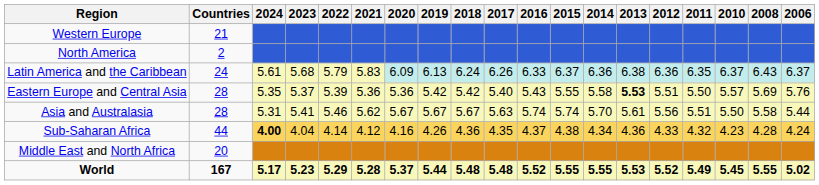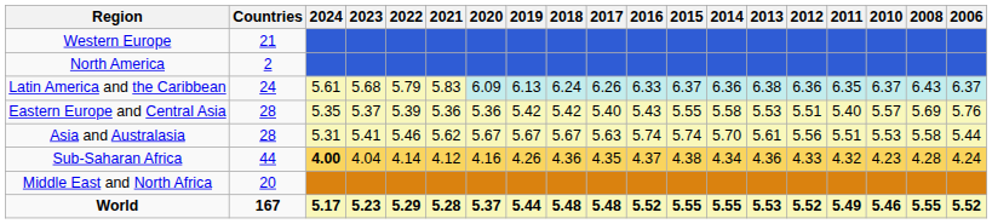 <table class="wikitable sortable static-row-numbers sticky-header sort-under col1left" style="text-align:center;">
 <tr class="static-row-header" style="text-align:center;vertical-align:bottom;">
 <th>Region</th>
 <th>Countries</th>
 <th>2024</th>
 <th>2023</th>
 <th>2022</th>
 <th>2021</th>
 <th>2020</th>
 <th>2019</th>
 <th>2018</th>
 <th>2017</th>
 <th>2016</th>
 <th>2015</th>
 <th>2014</th>
 <th>2013</th>
 <th>2012</th>
 <th>2011</th>
 <th>2010</th>
 <th>2008</th>
 <th>2006</th>
 </tr>
 <tr>
 <td><a href='#'>Western Europe</a></td>
 <td><a href='#'>21</a></td>
 <td bgcolor="#2f5cd5"></td>
 <td bgcolor="#2f5cd5"></td>
 <td bgcolor="#2f5cd5"></td>
 <td bgcolor="#2f5cd5"></td>
 <td bgcolor="#2f5cd5"></td>
 <td bgcolor="#2f5cd5"></td>
 <td bgcolor="#2f5cd5"></td>
 <td bgcolor="#2f5cd5"></td>
 <td bgcolor="#2f5cd5"></td>
 <td bgcolor="#2f5cd5"></td>
 <td bgcolor="#2f5cd5"></td>
 <td bgcolor="#2f5cd5"></td>
 <td bgcolor="#2f5cd5"></td>
 <td bgcolor="#2f5cd5"></td>
 <td bgcolor="#2f5cd5"></td>
 <td bgcolor="#2f5cd5"></td>
 <td bgcolor="#2f5cd5"></td>
 </tr>
 <tr>
 <td><a href='#'>North America</a></td>
 <td style="color:black"><a href='#'>2</a></td>
 <td bgcolor="#2f5cd5"></td>
 <td bgcolor="#2f5cd5"></td>
 <td bgcolor="#2f5cd5"></td>
 <td bgcolor="#2f5cd5"></td>
 <td bgcolor="#2f5cd5"></td>
 <td bgcolor="#2f5cd5"></td>
 <td bgcolor="#2f5cd5"></td>
 <td bgcolor="#2f5cd5"></td>
 <td bgcolor="#2f5cd5"></td>
 <td bgcolor="#2f5cd5"></td>
 <td bgcolor="#2f5cd5"></td>
 <td bgcolor="#2f5cd5"></td>
 <td bgcolor="#2f5cd5"></td>
 <td bgcolor="#2f5cd5"></td>
 <td bgcolor="#2f5cd5"></td>
 <td bgcolor="#2f5cd5"></td>
 <td bgcolor="#2f5cd5"></td>
 </tr>
 <tr>
 <td><a href='#'>Latin America</a> and <a href='#'>the Caribbean</a></td>
 <td><a href='#'>24</a></td>
 <td bgcolor="#f9f8bb">5.61</td>
 <td bgcolor="#f9f8bb">5.68</td>
 <td bgcolor="#f9f8bb">5.79</td>
 <td bgcolor="#f9f8bb">5.83</td>
 <td bgcolor="#c3eded">6.09</td>
 <td bgcolor="#c3eded">6.13</td>
 <td bgcolor="#c3eded">6.24</td>
 <td bgcolor="#c3eded">6.26</td>
 <td bgcolor="#c3eded">6.33</td>
 <td bgcolor="#c3eded">6.37</td>
 <td bgcolor="#c3eded">6.36</td>
 <td bgcolor="#c3eded">6.38</td>
 <td bgcolor="#c3eded">6.36</td>
 <td bgcolor="#c3eded">6.35</td>
 <td bgcolor="#c3eded">6.37</td>
 <td bgcolor="#c3eded">6.43</td>
 <td bgcolor="#c3eded">6.37</td>
 </tr>
 <tr>
 <td><a href='#'>Eastern Europe</a> and <a href='#'>Central Asia</a></td>
 <td><a href='#'>28</a></td>
 <td bgcolor="#f9f8bb">5.35</td>
 <td bgcolor="#f9f8bb">5.37</td>
 <td bgcolor="#f9f8bb">5.39</td>
 <td bgcolor="#f9f8bb">5.36</td>
 <td bgcolor="#f9f8bb">5.36</td>
 <td bgcolor="#f9f8bb">5.42</td>
 <td bgcolor="#f9f8bb">5.42</td>
 <td bgcolor="#f9f8bb">5.40</td>
 <td bgcolor="#f9f8bb">5.43</td>
 <td bgcolor="#f9f8bb">5.55</td>
 <td bgcolor="#f9f8bb">5.58</td>
-<td bgcolor="#f9f8bb"><strong>5.53</strong></td>
+<td bgcolor="#f9f8bb">5.53</td>
 <td bgcolor="#f9f8bb">5.51</td>
-<td bgcolor="#f9f8bb">5.50</td>
+<td bgcolor="#f9f8bb">5.40</td>
 <td bgcolor="#f9f8bb">5.57</td>
 <td bgcolor="#f9f8bb">5.69</td>
 <td bgcolor="#f9f8bb">5.76</td>
 </tr>
 <tr>
 <td><a href='#'>Asia</a> and <a href='#'>Australasia</a></td>
 <td><a href='#'>28</a></td>
 <td bgcolor="#f9f8bb">5.31</td>
 <td bgcolor="#f9f8bb">5.41</td>
 <td bgcolor="#f9f8bb">5.46</td>
 <td bgcolor="#f9f8bb">5.62</td>
 <td bgcolor="#f9f8bb">5.67</td>
 <td bgcolor="#f9f8bb">5.67</td>
 <td bgcolor="#f9f8bb">5.67</td>
 <td bgcolor="#f9f8bb">5.63</td>
 <td bgcolor="#f9f8bb">5.74</td>
 <td bgcolor="#f9f8bb">5.74</td>
 <td bgcolor="#f9f8bb">5.70</td>
 <td bgcolor="#f9f8bb">5.61</td>
 <td bgcolor="#f9f8bb">5.56</td>
 <td bgcolor="#f9f8bb">5.51</td>
-<td bgcolor="#f9f8bb">5.50</td>
+<td bgcolor="#f9f8bb">5.53</td>
 <td bgcolor="#f9f8bb">5.58</td>
 <td bgcolor="#f9f8bb">5.44</td>
 </tr>
 <tr>
 <td><a href='#'>Sub-Saharan Africa</a></td>
 <td><a href='#'>44</a></td>
 <td bgcolor="#fad45d"><strong>4.00</strong></td>
 <td bgcolor="#fad45d">4.04</td>
 <td bgcolor="#fad45d">4.14</td>
 <td bgcolor="#fad45d">4.12</td>
 <td bgcolor="#fad45d">4.16</td>
 <td bgcolor="#fad45d">4.26</td>
 <td bgcolor="#fad45d">4.36</td>
 <td bgcolor="#fad45d">4.35</td>
 <td bgcolor="#fad45d">4.37</td>
 <td bgcolor="#fad45d">4.38</td>
 <td bgcolor="#fad45d">4.34</td>
 <td bgcolor="#fad45d">4.36</td>
 <td bgcolor="#fad45d">4.33</td>
 <td bgcolor="#fad45d">4.32</td>
 <td bgcolor="#fad45d">4.23</td>
 <td bgcolor="#fad45d">4.28</td>
 <td bgcolor="#fad45d">4.24</td>
 </tr>
 <tr>
 <td><a href='#'>Middle East</a> and <a href='#'>North Africa</a></td>
 <td><a href='#'>20</a></td>
 <td bgcolor="#da820f"></td>
 <td bgcolor="#da820f"></td>
 <td bgcolor="#da820f"></td>
 <td bgcolor="#da820f"></td>
 <td bgcolor="#da820f"></td>
 <td bgcolor="#da820f"></td>
 <td bgcolor="#da820f"></td>
 <td bgcolor="#da820f"></td>
 <td bgcolor="#da820f"></td>
 <td bgcolor="#da820f"></td>
 <td bgcolor="#da820f"></td>
 <td bgcolor="#da820f"></td>
 <td bgcolor="#da820f"></td>
 <td bgcolor="#da820f"></td>
 <td bgcolor="#da820f"></td>
 <td bgcolor="#da820f"></td>
 <td bgcolor="#da820f"></td>
 </tr>
 <tr class="sortbottom static-row-header">
 <td><strong>World</strong></td>
 <td><strong>167</strong></td>
 <td bgcolor="#f9f8bb"><strong>5.17</strong></td>
 <td bgcolor="#f9f8bb"><strong>5.23</strong></td>
 <td bgcolor="#f9f8bb"><strong>5.29</strong></td>
 <td bgcolor="#f9f8bb"><strong>5.28</strong></td>
 <td bgcolor="#f9f8bb"><strong>5.37</strong></td>
 <td bgcolor="#f9f8bb"><strong>5.44</strong></td>
 <td bgcolor="#f9f8bb"><strong>5.48</strong></td>
 <td bgcolor="#f9f8bb"><strong>5.48</strong></td>
 <td bgcolor="#f9f8bb"><strong>5.52</strong></td>
 <td bgcolor="#f9f8bb"><strong>5.55</strong></td>
 <td bgcolor="#f9f8bb"><strong>5.55</strong></td>
 <td bgcolor="#f9f8bb"><strong>5.53</strong></td>
 <td bgcolor="#f9f8bb"><strong>5.52</strong></td>
 <td bgcolor="#f9f8bb"><strong>5.49</strong></td>
-<td bgcolor="#f9f8bb"><strong>5.45</strong></td>
+<td bgcolor="#f9f8bb"><strong>5.46</strong></td>
 <td bgcolor="#f9f8bb"><strong>5.55</strong></td>
-<td bgcolor="#f9f8bb"><strong>5.02</strong></td>
+<td bgcolor="#f9f8bb"><strong>5.52</strong></td>
 </tr>
 </table>
